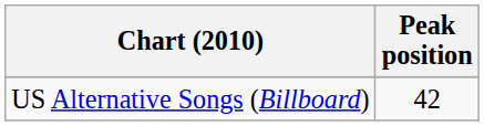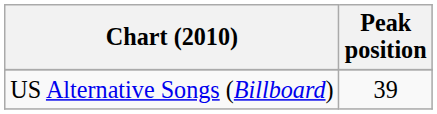 <table class="wikitable">
 <tr>
 <th>Chart (2010)</th>
 <th>Peak<br>position</th>
 </tr>
 <tr>
 </tr>
 <tr>
 <td>US <a href='#'>Alternative Songs</a> (<em><a href='#'>Billboard</a></em>)</td>
-<td style="text-align:center;">42</td>
+<td style="text-align:center;">39</td>
 </tr>
 </table>
